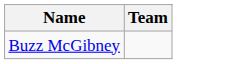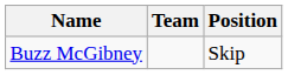 <table class="wikitable">
 <tr>
 <th><strong>Name</strong></th>
 <th><strong>Team</strong></th>
+<th><strong>Position</strong></th>
 </tr>
 <tr>
 <td><a href='#'>Buzz McGibney</a></td>
 <td></td>
+<td>Skip</td>
 </tr>
 </table>
